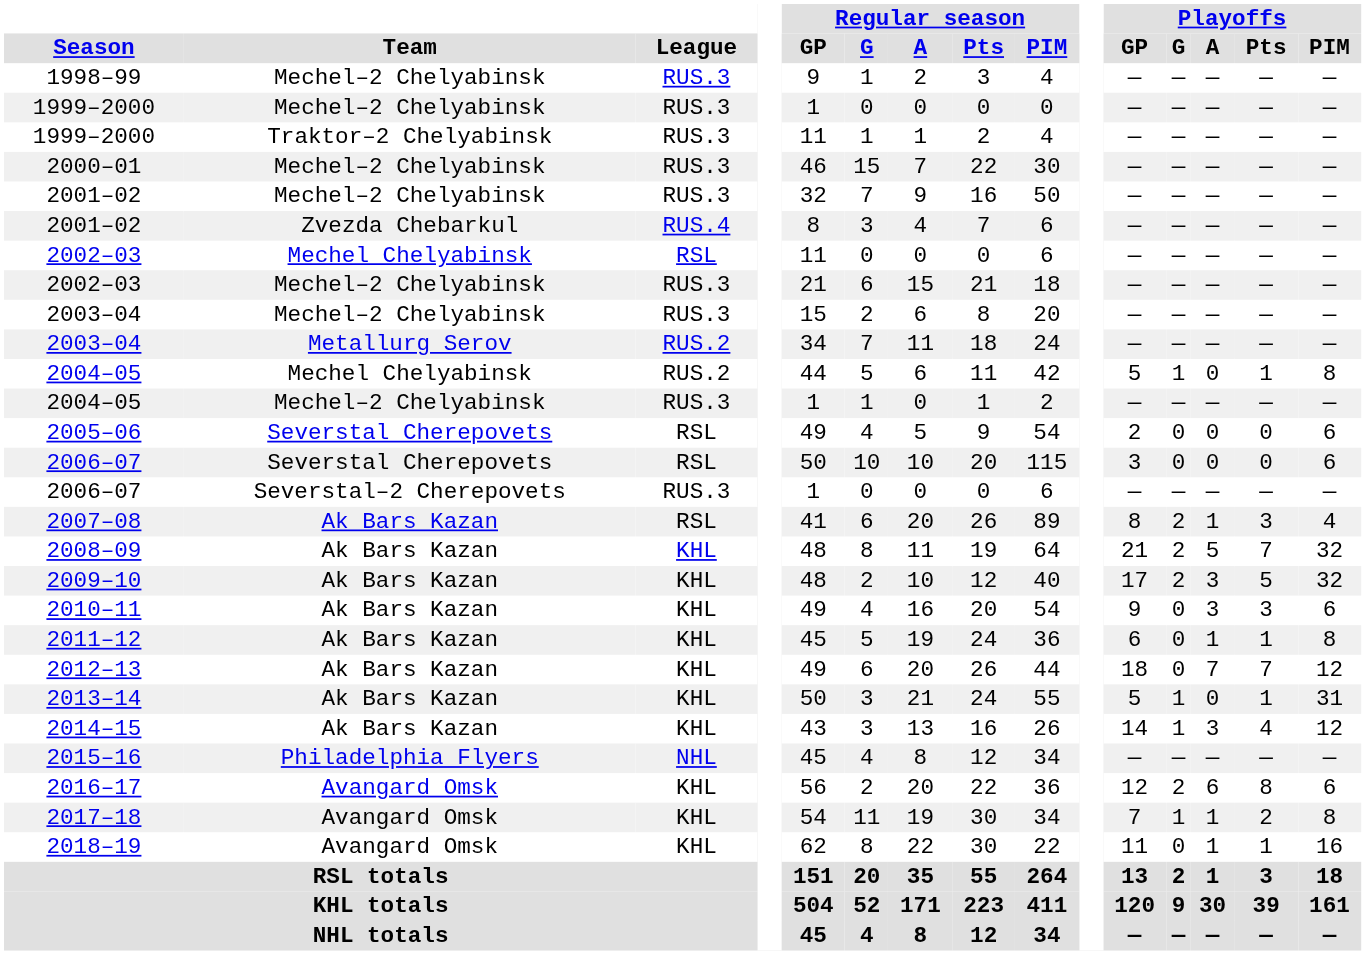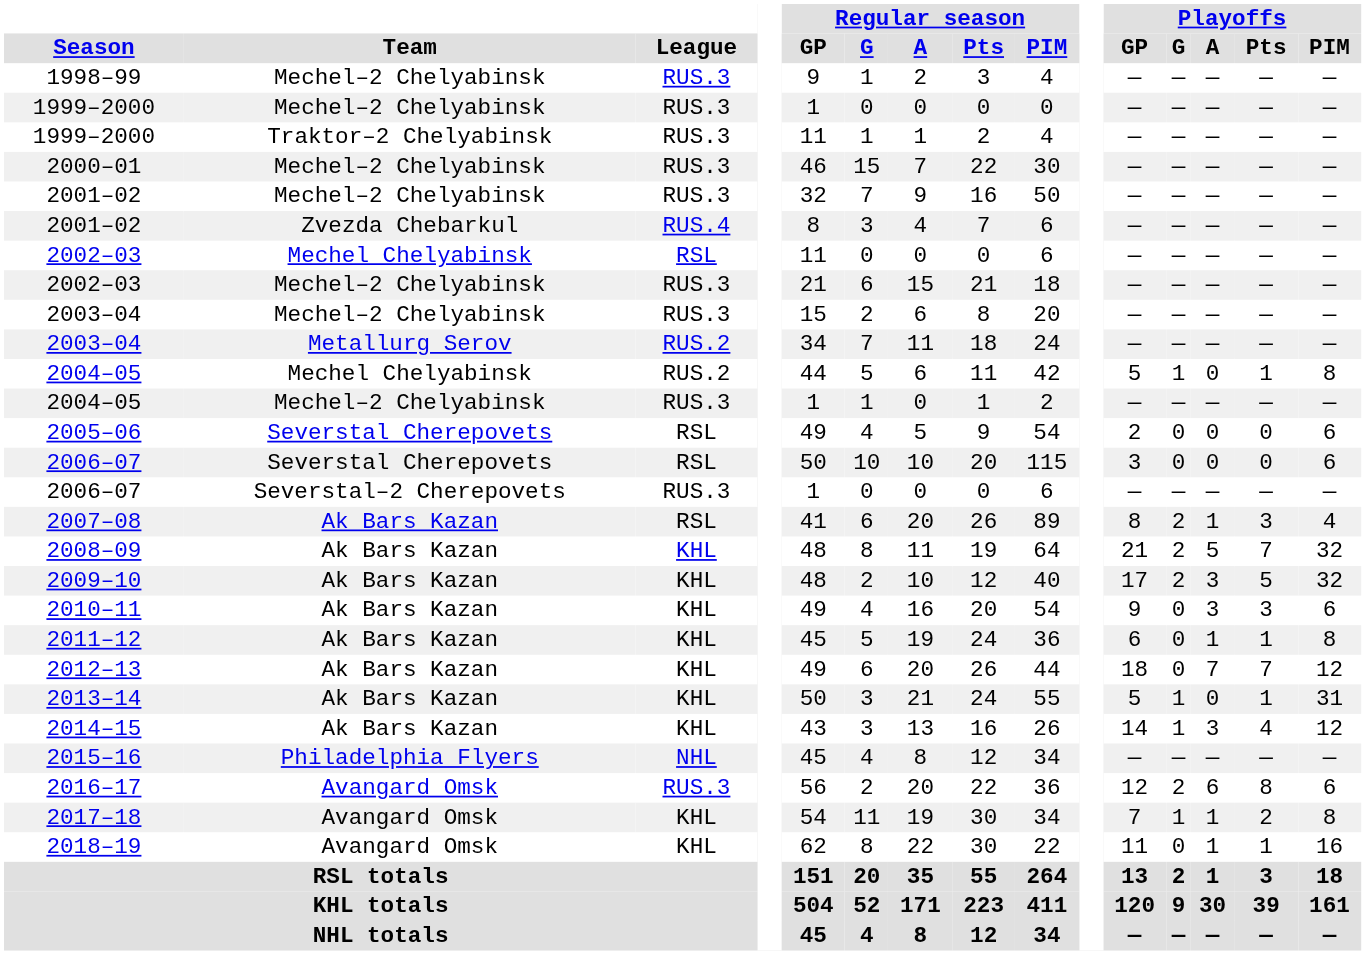 <table border="0" cellpadding="1" cellspacing="0" style="text-align:center; width:60em;">
 <tr style="background:#e0e0e0;">
 <th colspan="3" bgcolor="#ffffff"> </th>
 <th rowspan="99" bgcolor="#ffffff"> </th>
 <th colspan="5"><a href='#'>Regular season</a></th>
 <th rowspan="99" bgcolor="#ffffff"> </th>
 <th colspan="5"><a href='#'>Playoffs</a></th>
 </tr>
 <tr style="background:#e0e0e0;">
 <th><a href='#'>Season</a></th>
 <th>Team</th>
 <th>League</th>
 <th>GP</th>
 <th><a href='#'>G</a></th>
 <th><a href='#'>A</a></th>
 <th><a href='#'>Pts</a></th>
 <th><a href='#'>PIM</a></th>
 <th>GP</th>
 <th>G</th>
 <th>A</th>
 <th>Pts</th>
 <th>PIM</th>
 </tr>
 <tr>
 <td>1998–99</td>
 <td>Mechel–2 Chelyabinsk</td>
 <td><a href='#'>RUS.3</a></td>
 <td>9</td>
 <td>1</td>
 <td>2</td>
 <td>3</td>
 <td>4</td>
 <td>—</td>
 <td>—</td>
 <td>—</td>
 <td>—</td>
 <td>—</td>
 </tr>
 <tr bgcolor="#f0f0f0">
 <td>1999–2000</td>
 <td>Mechel–2 Chelyabinsk</td>
 <td>RUS.3</td>
 <td>1</td>
 <td>0</td>
 <td>0</td>
 <td>0</td>
 <td>0</td>
 <td>—</td>
 <td>—</td>
 <td>—</td>
 <td>—</td>
 <td>—</td>
 </tr>
 <tr>
 <td>1999–2000</td>
 <td>Traktor–2 Chelyabinsk</td>
 <td>RUS.3</td>
 <td>11</td>
 <td>1</td>
 <td>1</td>
 <td>2</td>
 <td>4</td>
 <td>—</td>
 <td>—</td>
 <td>—</td>
 <td>—</td>
 <td>—</td>
 </tr>
 <tr bgcolor="#f0f0f0">
 <td>2000–01</td>
 <td>Mechel–2 Chelyabinsk</td>
 <td>RUS.3</td>
 <td>46</td>
 <td>15</td>
 <td>7</td>
 <td>22</td>
 <td>30</td>
 <td>—</td>
 <td>—</td>
 <td>—</td>
 <td>—</td>
 <td>—</td>
 </tr>
 <tr>
 <td>2001–02</td>
 <td>Mechel–2 Chelyabinsk</td>
 <td>RUS.3</td>
 <td>32</td>
 <td>7</td>
 <td>9</td>
 <td>16</td>
 <td>50</td>
 <td>—</td>
 <td>—</td>
 <td>—</td>
 <td>—</td>
 <td>—</td>
 </tr>
 <tr bgcolor="#f0f0f0">
 <td>2001–02</td>
 <td>Zvezda Chebarkul</td>
 <td><a href='#'>RUS.4</a></td>
 <td>8</td>
 <td>3</td>
 <td>4</td>
 <td>7</td>
 <td>6</td>
 <td>—</td>
 <td>—</td>
 <td>—</td>
 <td>—</td>
 <td>—</td>
 </tr>
 <tr>
 <td><a href='#'>2002–03</a></td>
 <td><a href='#'>Mechel Chelyabinsk</a></td>
 <td><a href='#'>RSL</a></td>
 <td>11</td>
 <td>0</td>
 <td>0</td>
 <td>0</td>
 <td>6</td>
 <td>—</td>
 <td>—</td>
 <td>—</td>
 <td>—</td>
 <td>—</td>
 </tr>
 <tr bgcolor="#f0f0f0">
 <td>2002–03</td>
 <td>Mechel–2 Chelyabinsk</td>
 <td>RUS.3</td>
 <td>21</td>
 <td>6</td>
 <td>15</td>
 <td>21</td>
 <td>18</td>
 <td>—</td>
 <td>—</td>
 <td>—</td>
 <td>—</td>
 <td>—</td>
 </tr>
 <tr>
 <td>2003–04</td>
 <td>Mechel–2 Chelyabinsk</td>
 <td>RUS.3</td>
 <td>15</td>
 <td>2</td>
 <td>6</td>
 <td>8</td>
 <td>20</td>
 <td>—</td>
 <td>—</td>
 <td>—</td>
 <td>—</td>
 <td>—</td>
 </tr>
 <tr bgcolor="#f0f0f0">
 <td><a href='#'>2003–04</a></td>
 <td><a href='#'>Metallurg Serov</a></td>
 <td><a href='#'>RUS.2</a></td>
 <td>34</td>
 <td>7</td>
 <td>11</td>
 <td>18</td>
 <td>24</td>
 <td>—</td>
 <td>—</td>
 <td>—</td>
 <td>—</td>
 <td>—</td>
 </tr>
 <tr>
 <td><a href='#'>2004–05</a></td>
 <td>Mechel Chelyabinsk</td>
 <td>RUS.2</td>
 <td>44</td>
 <td>5</td>
 <td>6</td>
 <td>11</td>
 <td>42</td>
 <td>5</td>
 <td>1</td>
 <td>0</td>
 <td>1</td>
 <td>8</td>
 </tr>
 <tr bgcolor="#f0f0f0">
 <td>2004–05</td>
 <td>Mechel–2 Chelyabinsk</td>
 <td>RUS.3</td>
 <td>1</td>
 <td>1</td>
 <td>0</td>
 <td>1</td>
 <td>2</td>
 <td>—</td>
 <td>—</td>
 <td>—</td>
 <td>—</td>
 <td>—</td>
 </tr>
 <tr>
 <td><a href='#'>2005–06</a></td>
 <td><a href='#'>Severstal Cherepovets</a></td>
 <td>RSL</td>
 <td>49</td>
 <td>4</td>
 <td>5</td>
 <td>9</td>
 <td>54</td>
 <td>2</td>
 <td>0</td>
 <td>0</td>
 <td>0</td>
 <td>6</td>
 </tr>
 <tr bgcolor="#f0f0f0">
 <td><a href='#'>2006–07</a></td>
 <td>Severstal Cherepovets</td>
 <td>RSL</td>
 <td>50</td>
 <td>10</td>
 <td>10</td>
 <td>20</td>
 <td>115</td>
 <td>3</td>
 <td>0</td>
 <td>0</td>
 <td>0</td>
 <td>6</td>
 </tr>
 <tr>
 <td>2006–07</td>
 <td>Severstal–2 Cherepovets</td>
 <td>RUS.3</td>
 <td>1</td>
 <td>0</td>
 <td>0</td>
 <td>0</td>
 <td>6</td>
 <td>—</td>
 <td>—</td>
 <td>—</td>
 <td>—</td>
 <td>—</td>
 </tr>
 <tr bgcolor="#f0f0f0">
 <td><a href='#'>2007–08</a></td>
 <td><a href='#'>Ak Bars Kazan</a></td>
 <td>RSL</td>
 <td>41</td>
 <td>6</td>
 <td>20</td>
 <td>26</td>
 <td>89</td>
 <td>8</td>
 <td>2</td>
 <td>1</td>
 <td>3</td>
 <td>4</td>
 </tr>
 <tr>
 <td><a href='#'>2008–09</a></td>
 <td>Ak Bars Kazan</td>
 <td><a href='#'>KHL</a></td>
 <td>48</td>
 <td>8</td>
 <td>11</td>
 <td>19</td>
 <td>64</td>
 <td>21</td>
 <td>2</td>
 <td>5</td>
 <td>7</td>
 <td>32</td>
 </tr>
 <tr bgcolor="#f0f0f0">
 <td><a href='#'>2009–10</a></td>
 <td>Ak Bars Kazan</td>
 <td>KHL</td>
 <td>48</td>
 <td>2</td>
 <td>10</td>
 <td>12</td>
 <td>40</td>
 <td>17</td>
 <td>2</td>
 <td>3</td>
 <td>5</td>
 <td>32</td>
 </tr>
 <tr>
 <td><a href='#'>2010–11</a></td>
 <td>Ak Bars Kazan</td>
 <td>KHL</td>
 <td>49</td>
 <td>4</td>
 <td>16</td>
 <td>20</td>
 <td>54</td>
 <td>9</td>
 <td>0</td>
 <td>3</td>
 <td>3</td>
 <td>6</td>
 </tr>
 <tr bgcolor="#f0f0f0">
 <td><a href='#'>2011–12</a></td>
 <td>Ak Bars Kazan</td>
 <td>KHL</td>
 <td>45</td>
 <td>5</td>
 <td>19</td>
 <td>24</td>
 <td>36</td>
 <td>6</td>
 <td>0</td>
 <td>1</td>
 <td>1</td>
 <td>8</td>
 </tr>
 <tr>
 <td><a href='#'>2012–13</a></td>
 <td>Ak Bars Kazan</td>
 <td>KHL</td>
 <td>49</td>
 <td>6</td>
 <td>20</td>
 <td>26</td>
 <td>44</td>
 <td>18</td>
 <td>0</td>
 <td>7</td>
 <td>7</td>
 <td>12</td>
 </tr>
 <tr bgcolor="#f0f0f0">
 <td><a href='#'>2013–14</a></td>
 <td>Ak Bars Kazan</td>
 <td>KHL</td>
 <td>50</td>
 <td>3</td>
 <td>21</td>
 <td>24</td>
 <td>55</td>
 <td>5</td>
 <td>1</td>
 <td>0</td>
 <td>1</td>
 <td>31</td>
 </tr>
 <tr>
 <td><a href='#'>2014–15</a></td>
 <td>Ak Bars Kazan</td>
 <td>KHL</td>
 <td>43</td>
 <td>3</td>
 <td>13</td>
 <td>16</td>
 <td>26</td>
 <td>14</td>
 <td>1</td>
 <td>3</td>
 <td>4</td>
 <td>12</td>
 </tr>
 <tr bgcolor="#f0f0f0">
 <td><a href='#'>2015–16</a></td>
 <td><a href='#'>Philadelphia Flyers</a></td>
 <td><a href='#'>NHL</a></td>
 <td>45</td>
 <td>4</td>
 <td>8</td>
 <td>12</td>
 <td>34</td>
 <td>—</td>
 <td>—</td>
 <td>—</td>
 <td>—</td>
 <td>—</td>
 </tr>
 <tr>
 <td><a href='#'>2016–17</a></td>
 <td><a href='#'>Avangard Omsk</a></td>
-<td>KHL</td>
+<td><a href='#'>RUS.3</a></td>
 <td>56</td>
 <td>2</td>
 <td>20</td>
 <td>22</td>
 <td>36</td>
 <td>12</td>
 <td>2</td>
 <td>6</td>
 <td>8</td>
 <td>6</td>
 </tr>
 <tr bgcolor="#f0f0f0">
 <td><a href='#'>2017–18</a></td>
 <td>Avangard Omsk</td>
 <td>KHL</td>
 <td>54</td>
 <td>11</td>
 <td>19</td>
 <td>30</td>
 <td>34</td>
 <td>7</td>
 <td>1</td>
 <td>1</td>
 <td>2</td>
 <td>8</td>
 </tr>
 <tr>
 <td><a href='#'>2018–19</a></td>
 <td>Avangard Omsk</td>
 <td>KHL</td>
 <td>62</td>
 <td>8</td>
 <td>22</td>
 <td>30</td>
 <td>22</td>
 <td>11</td>
 <td>0</td>
 <td>1</td>
 <td>1</td>
 <td>16</td>
 </tr>
 <tr bgcolor="#e0e0e0">
 <th colspan="3">RSL totals</th>
 <th>151</th>
 <th>20</th>
 <th>35</th>
 <th>55</th>
 <th>264</th>
 <th>13</th>
 <th>2</th>
 <th>1</th>
 <th>3</th>
 <th>18</th>
 </tr>
 <tr bgcolor="#e0e0e0">
 <th colspan="3">KHL totals</th>
 <th>504</th>
 <th>52</th>
 <th>171</th>
 <th>223</th>
 <th>411</th>
 <th>120</th>
 <th>9</th>
 <th>30</th>
 <th>39</th>
 <th>161</th>
 </tr>
 <tr bgcolor="#e0e0e0">
 <th colspan="3">NHL totals</th>
 <th>45</th>
 <th>4</th>
 <th>8</th>
 <th>12</th>
 <th>34</th>
 <th>—</th>
 <th>—</th>
 <th>—</th>
 <th>—</th>
 <th>—</th>
 </tr>
 </table>
